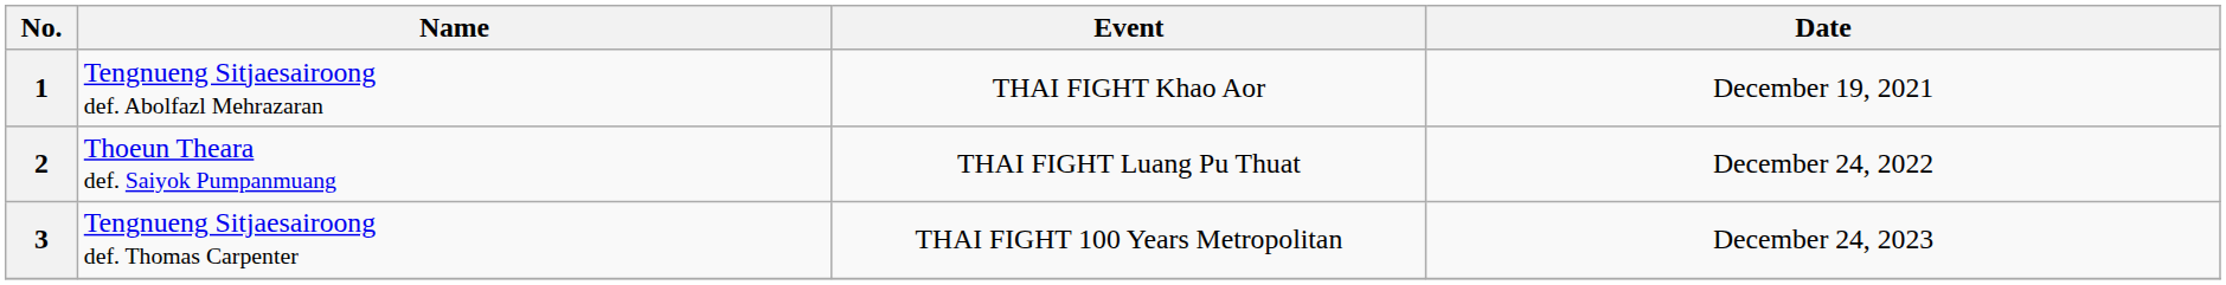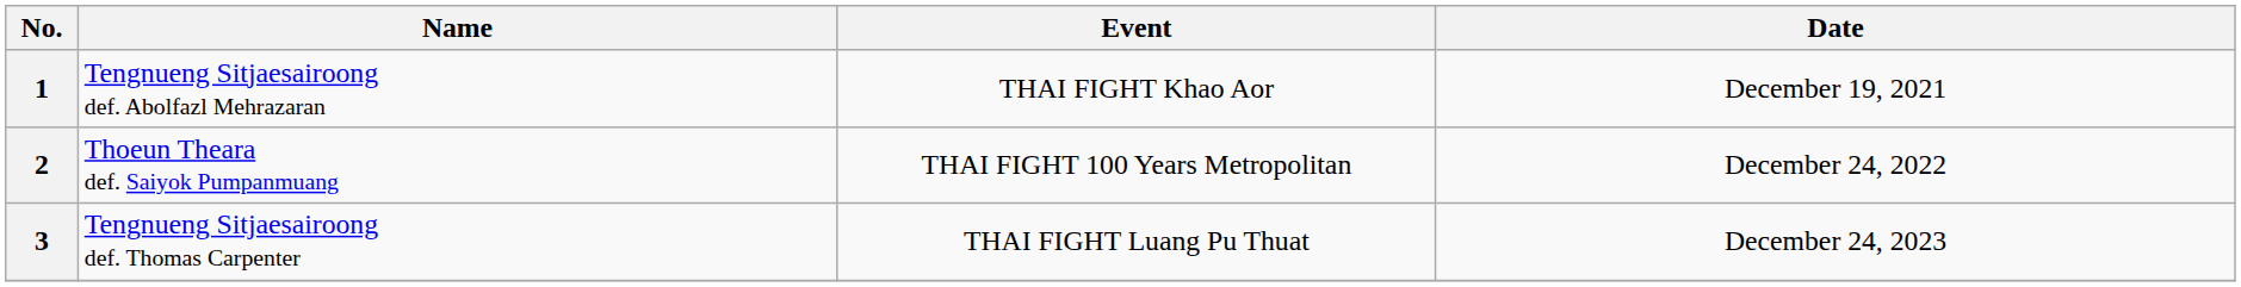 <table class="wikitable" width=100%>
 <tr>
 <th width=1%>No.</th>
 <th width=19%>Name</th>
 <th width=15%>Event</th>
 <th width=20%>Date</th>
 </tr>
 <tr>
 <th>1</th>
 <td align=left> <a href='#'>Tengnueng Sitjaesairoong</a> <br><small>def. Abolfazl Mehrazaran</small></td>
 <td align=center>THAI FIGHT Khao Aor<br></td>
 <td align=center>December 19, 2021</td>
 </tr>
 <tr>
 <th>2</th>
 <td align=left> <a href='#'>Thoeun Theara</a> <br><small>def. <a href='#'>Saiyok Pumpanmuang</a></small></td>
-<td align=center>THAI FIGHT Luang Pu Thuat<br></td>
+<td align=center>THAI FIGHT 100 Years Metropolitan<br></td>
 <td align=center>December 24, 2022</td>
 </tr>
 <tr>
 <th>3</th>
 <td align=left> <a href='#'>Tengnueng Sitjaesairoong</a> <br><small>def. Thomas Carpenter</small></td>
-<td align=center>THAI FIGHT 100 Years Metropolitan<br></td>
+<td align=center>THAI FIGHT Luang Pu Thuat<br></td>
 <td align=center>December 24, 2023</td>
 </tr>
 <tr>
 </tr>
 </table>
